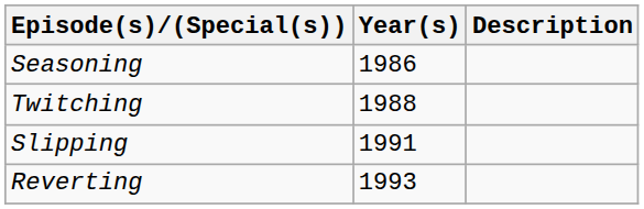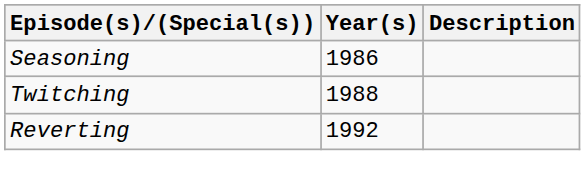 <table class="wikitable sortable">
 <tr>
 <th>Episode(s)/(Special(s))</th>
 <th>Year(s)</th>
 <th>Description</th>
 </tr>
 <tr>
 <td><em>Seasoning</em></td>
 <td>1986</td>
 <td></td>
 </tr>
 <tr>
 <td><em>Twitching</em></td>
 <td>1988</td>
 <td></td>
 </tr>
 <tr>
-<td><em>Slipping</em></td>
-<td>1991</td>
-<td></td>
-</tr>
-<tr>
 <td><em>Reverting</em></td>
-<td>1993</td>
+<td>1992</td>
 <td></td>
 </tr>
 </table>
